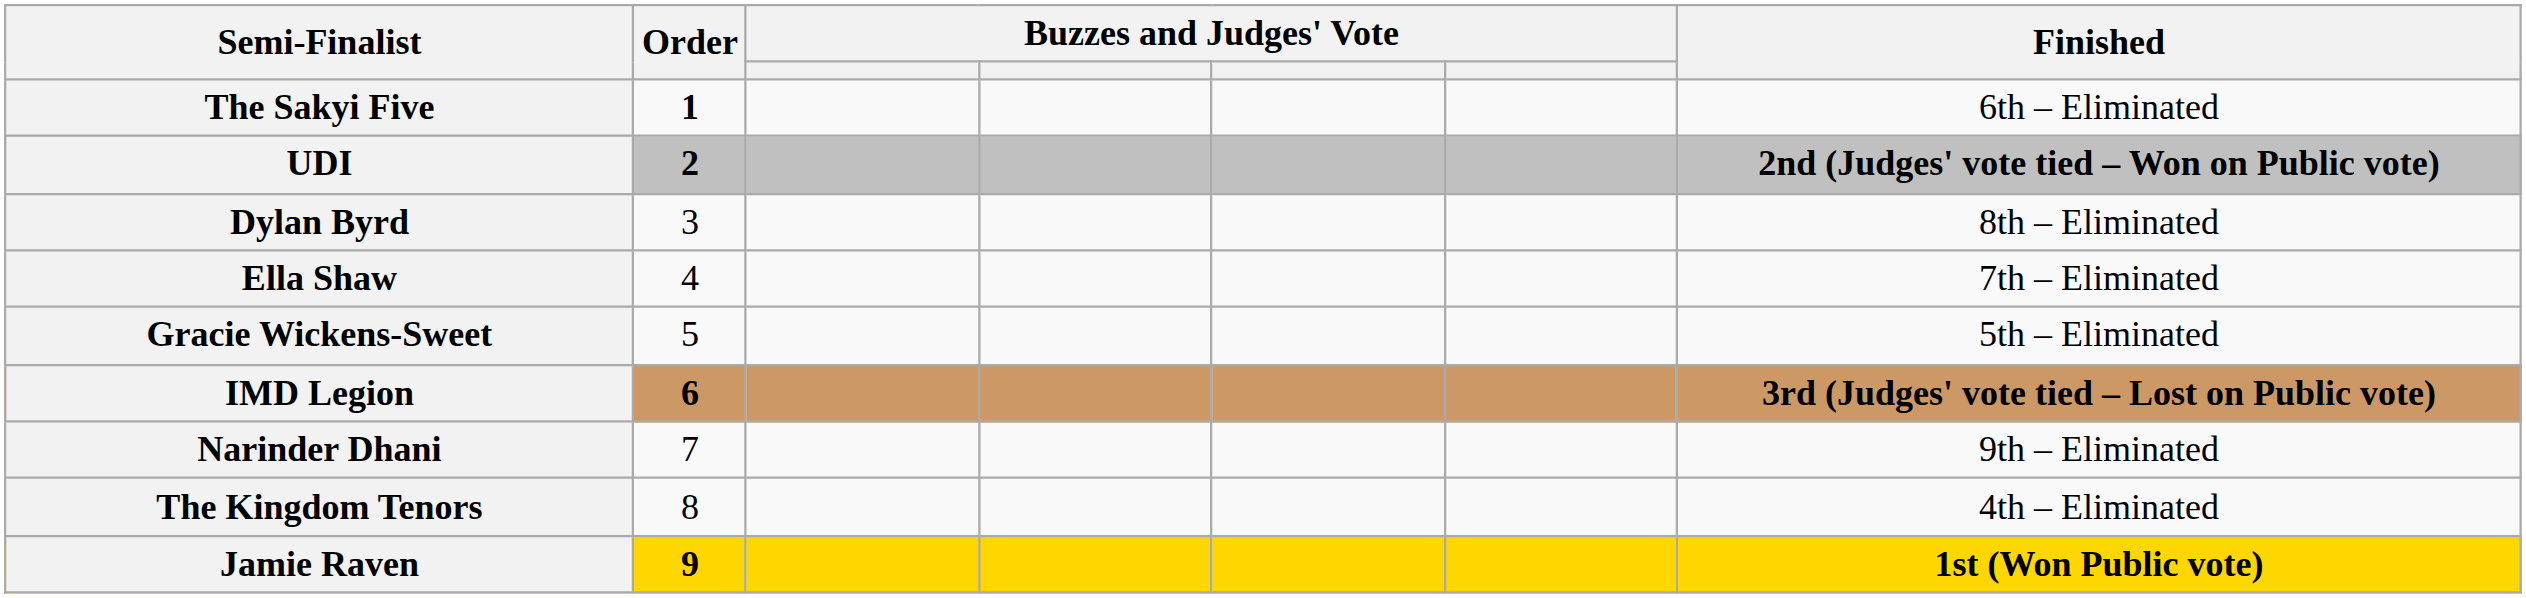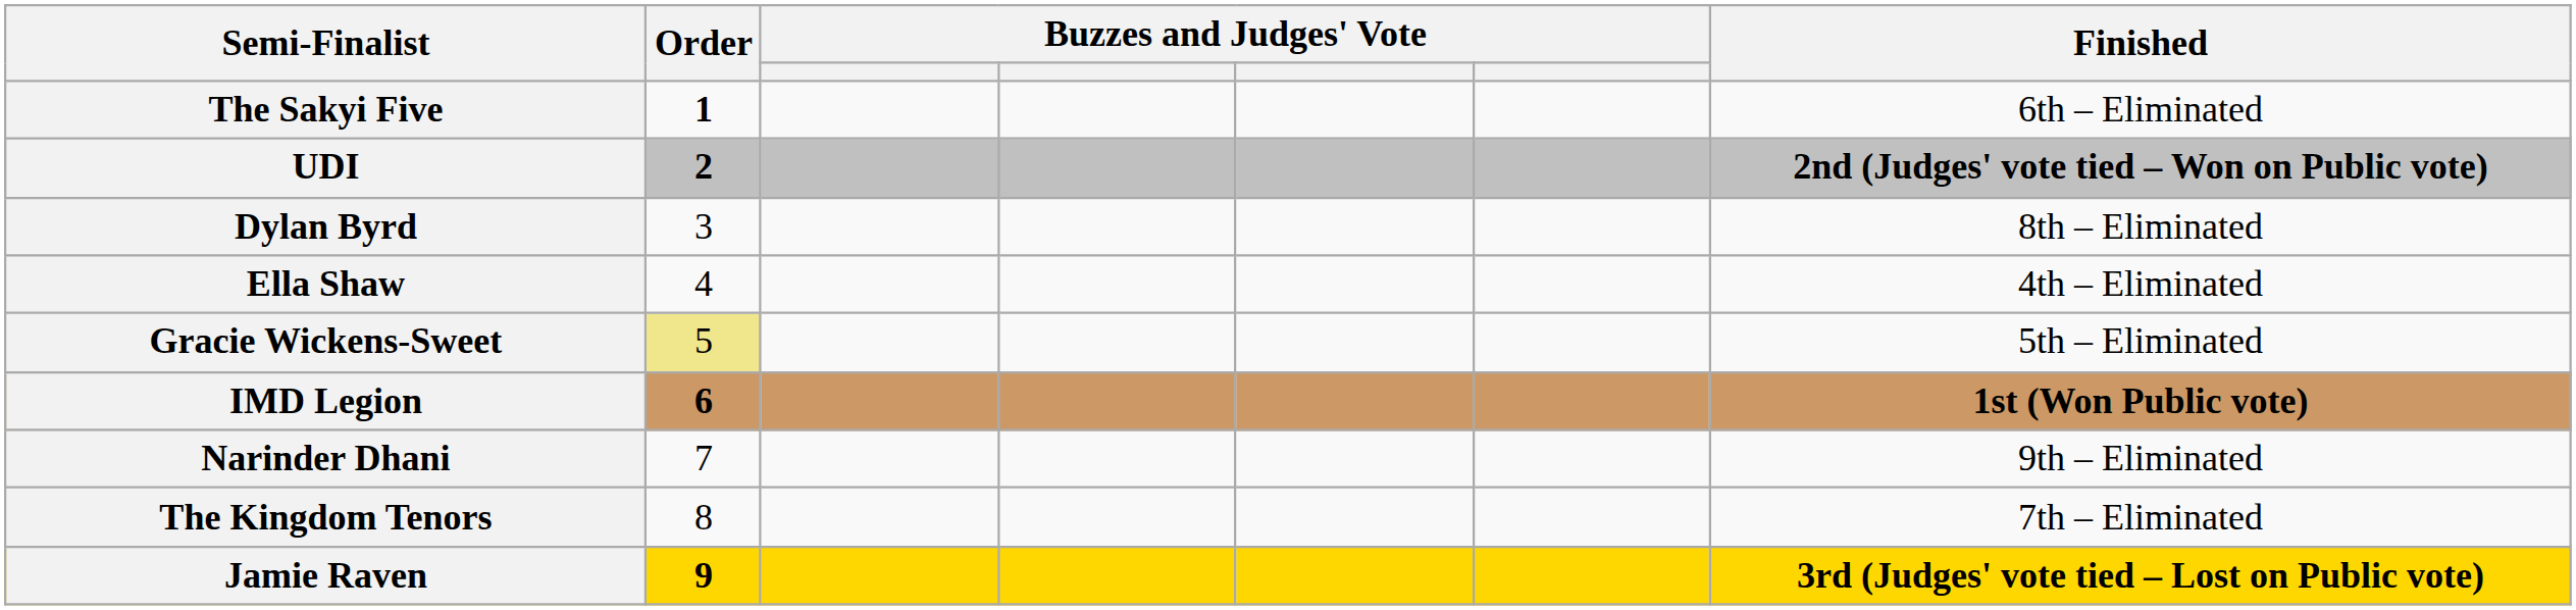 <table class="wikitable plainrowheaders sortable" style="text-align:center;">
 <tr>
 <th scope="col" rowspan="2" class="unsortable" style="width:17em;">Semi-Finalist</th>
 <th scope="col" rowspan="2" style="width:1em;">Order</th>
 <th scope="col" colspan="4" class="unsortable" style="width:24em;">Buzzes and Judges' Vote</th>
 <th scope="col" rowspan="2" style="width:23em;">Finished </th>
 </tr>
 <tr>
 <th scope="col" class="unsortable" style="width:6em;"></th>
 <th scope="col" class="unsortable" style="width:6em;"></th>
 <th scope="col" class="unsortable" style="width:6em;"></th>
 <th scope="col" class="unsortable" style="width:6em;"></th>
 </tr>
 <tr>
 <th scope="row">The Sakyi Five</th>
 <td><strong>1</strong></td>
 <td style="text-align:center;"></td>
 <td style="text-align:center;"></td>
 <td style="text-align:center;"></td>
 <td style="text-align:center;"></td>
 <td>6th – Eliminated</td>
 </tr>
 <tr bgcolor=silver>
 <th scope="row"><strong>UDI</strong></th>
 <td><strong>2</strong></td>
 <td style="text-align:center;"></td>
 <td style="text-align:center;"></td>
 <td style="text-align:center;"></td>
 <td style="text-align:center;"></td>
 <td><strong>2nd (Judges' vote tied – Won on Public vote)</strong></td>
 </tr>
 <tr>
 <th scope="row">Dylan Byrd</th>
 <td>3</td>
 <td style="text-align:center;"></td>
 <td style="text-align:center;"></td>
 <td style="text-align:center;"></td>
 <td style="text-align:center;"></td>
 <td>8th – Eliminated</td>
 </tr>
 <tr>
 <th scope="row">Ella Shaw</th>
 <td>4</td>
 <td style="text-align:center;"></td>
 <td style="text-align:center;"></td>
 <td style="text-align:center;"></td>
 <td style="text-align:center;"></td>
-<td>7th – Eliminated</td>
+<td>4th – Eliminated</td>
 </tr>
 <tr>
 <th scope="row">Gracie Wickens-Sweet</th>
-<td>5</td>
+<td style="background: khaki;">5</td>
 <td style="text-align:center;"></td>
 <td style="text-align:center;"></td>
 <td style="text-align:center;"></td>
 <td style="text-align:center;"></td>
 <td>5th – Eliminated</td>
 </tr>
 <tr bgcolor=#c96>
 <th scope="row"><strong>IMD Legion</strong></th>
 <td><strong>6</strong></td>
 <td style="text-align:center;"></td>
 <td style="text-align:center;"></td>
 <td style="text-align:center;"></td>
 <td style="text-align:center;"></td>
-<td><strong>3rd (Judges' vote tied – Lost on Public vote)</strong></td>
+<td><strong>1st (Won Public vote)</strong></td>
 </tr>
 <tr>
 <th scope="row">Narinder Dhani</th>
 <td>7</td>
 <td style="text-align:center;"></td>
 <td style="text-align:center;"></td>
 <td style="text-align:center;"></td>
 <td style="text-align:center;"></td>
 <td>9th – Eliminated</td>
 </tr>
 <tr>
 <th scope="row">The Kingdom Tenors</th>
 <td>8</td>
 <td style="text-align:center;"></td>
 <td style="text-align:center;"></td>
 <td style="text-align:center;"></td>
 <td style="text-align:center;"></td>
-<td>4th – Eliminated</td>
+<td>7th – Eliminated</td>
 </tr>
 <tr bgcolor=gold>
 <th scope="row"><strong>Jamie Raven</strong></th>
 <td><strong>9</strong></td>
 <td style="text-align:center;"></td>
 <td style="text-align:center;"></td>
 <td style="text-align:center;"></td>
 <td style="text-align:center;"></td>
-<td><strong>1st (Won Public vote)</strong></td>
+<td><strong>3rd (Judges' vote tied – Lost on Public vote)</strong></td>
 </tr>
 </table>
